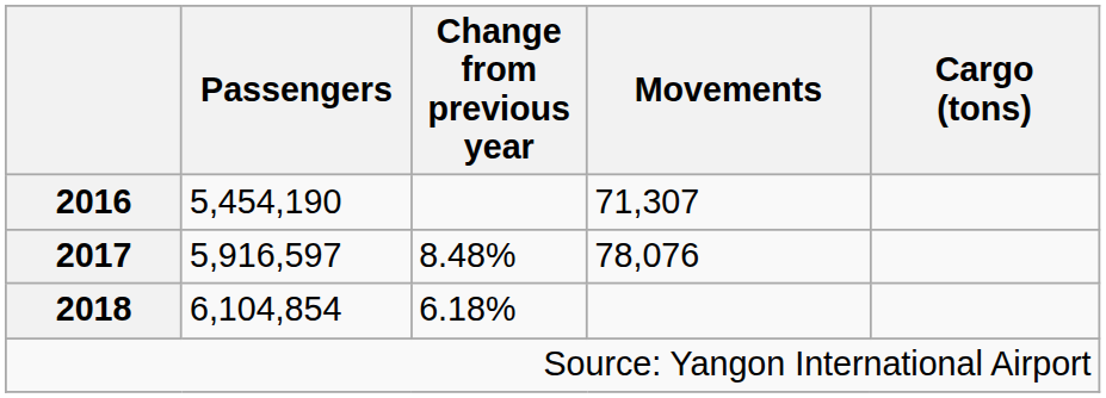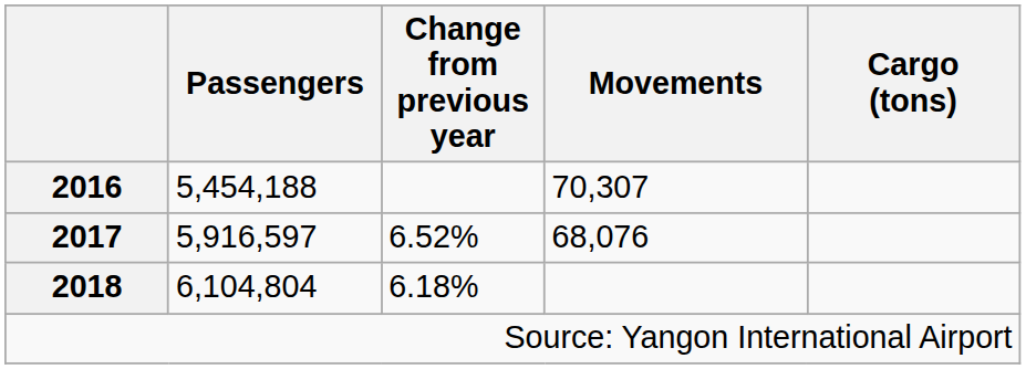 <table class="wikitable sortable" style=" font-size: 90% width= align= margin:auto;">
 <tr>
 <th style="width:75px"></th>
 <th style="width:100px">Passengers</th>
 <th style="width:75px">Change from previous year</th>
 <th style="width:125px">Movements</th>
 <th style="width:100px">Cargo<br>(tons)</th>
 </tr>
 <tr>
 <th>2016</th>
-<td>5,454,190</td>
+<td>5,454,188</td>
 <td></td>
-<td>71,307</td>
+<td>70,307</td>
 <td></td>
 </tr>
 <tr>
 <th>2017</th>
 <td>5,916,597</td>
-<td>8.48%</td>
-<td>78,076</td>
+<td>6.52%</td>
+<td>68,076</td>
 <td></td>
 </tr>
 <tr>
 <th>2018</th>
-<td>6,104,854</td>
+<td>6,104,804</td>
 <td>6.18%</td>
 <td></td>
 <td></td>
 </tr>
 <tr>
 <td colspan="5" style="text-align:right;">Source: Yangon International Airport</td>
 </tr>
 </table>
